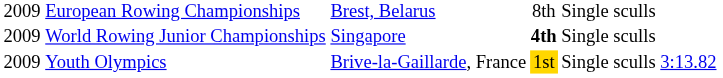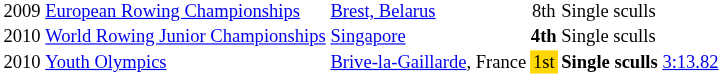 <table>
 <tr>
 <td>2009</td>
 <td><a href='#'>European Rowing Championships</a></td>
 <td><a href='#'>Brest, Belarus</a></td>
 <td align="center">8th</td>
 <td>Single sculls</td>
 <td></td>
 </tr>
 <tr>
-<td>2009</td>
+<td>2010</td>
 <td><a href='#'>World Rowing Junior Championships</a></td>
 <td><a href='#'>Singapore</a></td>
 <td align="center"><strong>4th</strong></td>
 <td>Single sculls</td>
 <td></td>
 </tr>
 <tr>
-<td>2009</td>
+<td>2010</td>
 <td><a href='#'>Youth Olympics</a></td>
 <td><a href='#'>Brive-la-Gaillarde</a>, France</td>
 <td bgcolor="gold" align="center">1st</td>
-<td>Single sculls</td>
+<td><strong>Single sculls</strong></td>
 <td><a href='#'>3:13.82</a></td>
 </tr>
 </table>
